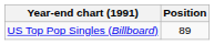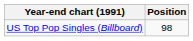 <table class="wikitable sortable plainrowheaders" style="text-align:center">
 <tr>
 <th>Year-end chart (1991)</th>
 <th>Position</th>
 </tr>
 <tr>
 <td><a href='#'>US Top Pop Singles (<em>Billboard</em>)</a></td>
-<td style="text-align:center;">89</td>
+<td style="text-align:center;">98</td>
 </tr>
 </table>
